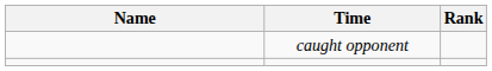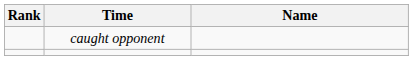 <table class="wikitable" style="text-align:center;">
 <tr>
+<th>Rank</th>
+<th style="width:10em">Time</th>
 <th style="width:15em">Name</th>
-<th style="width:10em">Time</th>
-<th>Rank</th>
 </tr>
 <tr>
+<td></td>
+<td><em>caught opponent</em></td>
 <td align="left"></td>
-<td><em>caught opponent</em></td>
-<td></td>
 </tr>
 <tr>
-<td align="left"></td>
 <td></td>
 <td></td>
+<td align="left"></td>
 </tr>
 </table>
